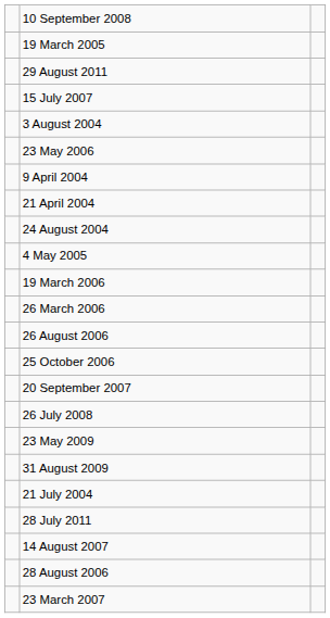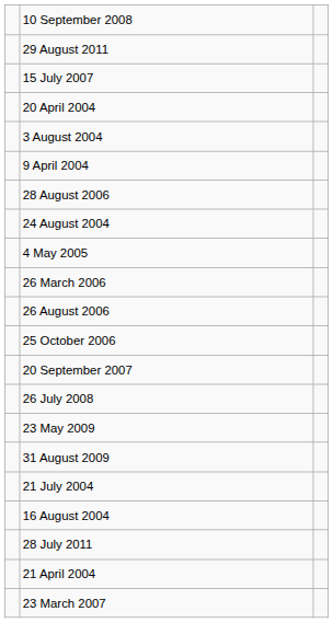 <table class="wikitable" style="font-size: 89%; float: left; width: 26em; margin-right: 1em; height: 700px">
 <tr>
 <td></td>
 <td>10 September 2008</td>
-<td></td>
-</tr>
-<tr>
-<td></td>
-<td>19 March 2005</td>
 <td></td>
 </tr>
 <tr>
 <td></td>
 <td>29 August 2011</td>
 <td></td>
 </tr>
 <tr>
 <td></td>
 <td>15 July 2007</td>
 <td></td>
 </tr>
 <tr>
 <td></td>
-<td>3 August 2004</td>
+<td>20 April 2004</td>
 <td></td>
 </tr>
 <tr>
 <td></td>
-<td>23 May 2006</td>
+<td>3 August 2004</td>
 <td></td>
 </tr>
 <tr>
 <td></td>
 <td>9 April 2004</td>
 <td></td>
 </tr>
 <tr>
 <td></td>
-<td>21 April 2004</td>
+<td>28 August 2006</td>
 <td></td>
 </tr>
 <tr>
 <td></td>
 <td>24 August 2004</td>
 <td></td>
 </tr>
 <tr>
 <td></td>
 <td>4 May 2005</td>
-<td></td>
-</tr>
-<tr>
-<td></td>
-<td>19 March 2006</td>
 <td></td>
 </tr>
 <tr>
 <td></td>
 <td>26 March 2006</td>
 <td></td>
 </tr>
 <tr>
 <td></td>
 <td>26 August 2006</td>
 <td></td>
 </tr>
 <tr>
 <td></td>
 <td>25 October 2006</td>
 <td></td>
 </tr>
 <tr>
 <td></td>
 <td>20 September 2007</td>
 <td></td>
 </tr>
 <tr>
 <td></td>
 <td>26 July 2008</td>
 <td></td>
 </tr>
 <tr>
 <td></td>
 <td>23 May 2009</td>
 <td></td>
 </tr>
 <tr>
 <td></td>
 <td>31 August 2009</td>
 <td></td>
 </tr>
 <tr>
 <td></td>
 <td>21 July 2004</td>
 <td></td>
 </tr>
 <tr>
 <td></td>
+<td>16 August 2004</td>
+<td></td>
+</tr>
+<tr>
+<td></td>
 <td>28 July 2011</td>
 <td></td>
 </tr>
 <tr>
 <td></td>
-<td>14 August 2007</td>
-<td></td>
-</tr>
-<tr>
-<td></td>
-<td>28 August 2006</td>
+<td>21 April 2004</td>
 <td></td>
 </tr>
 <tr>
 <td></td>
 <td>23 March 2007</td>
 <td></td>
 </tr>
 </table>
